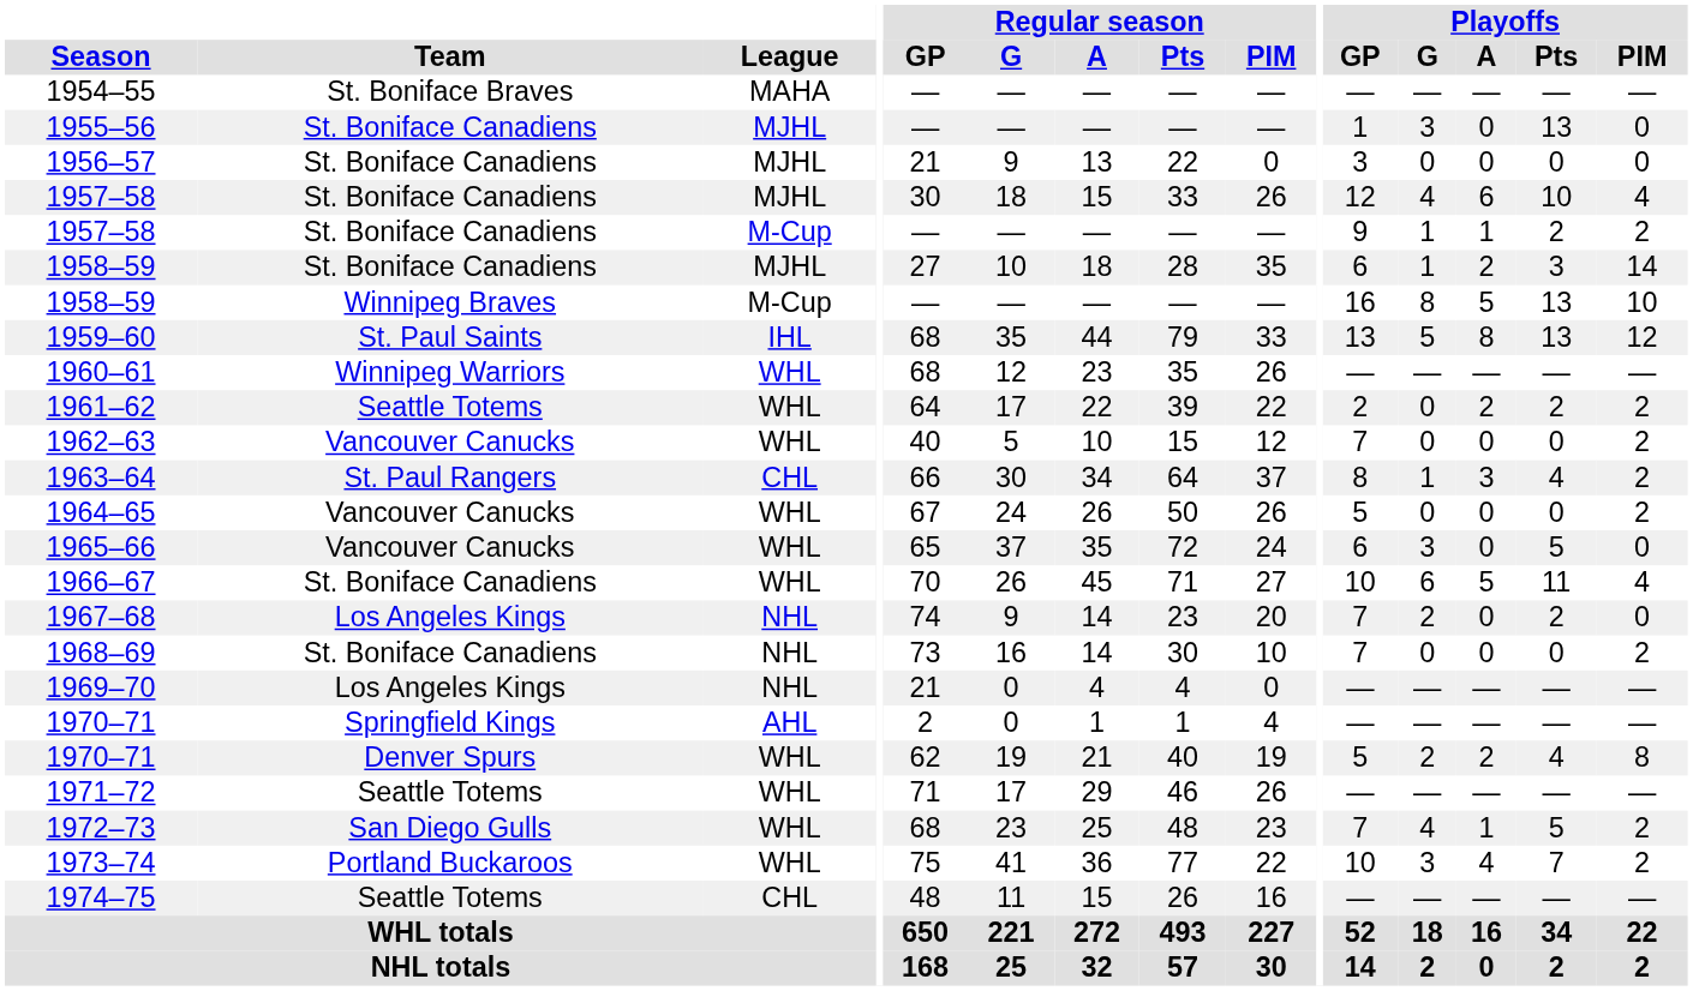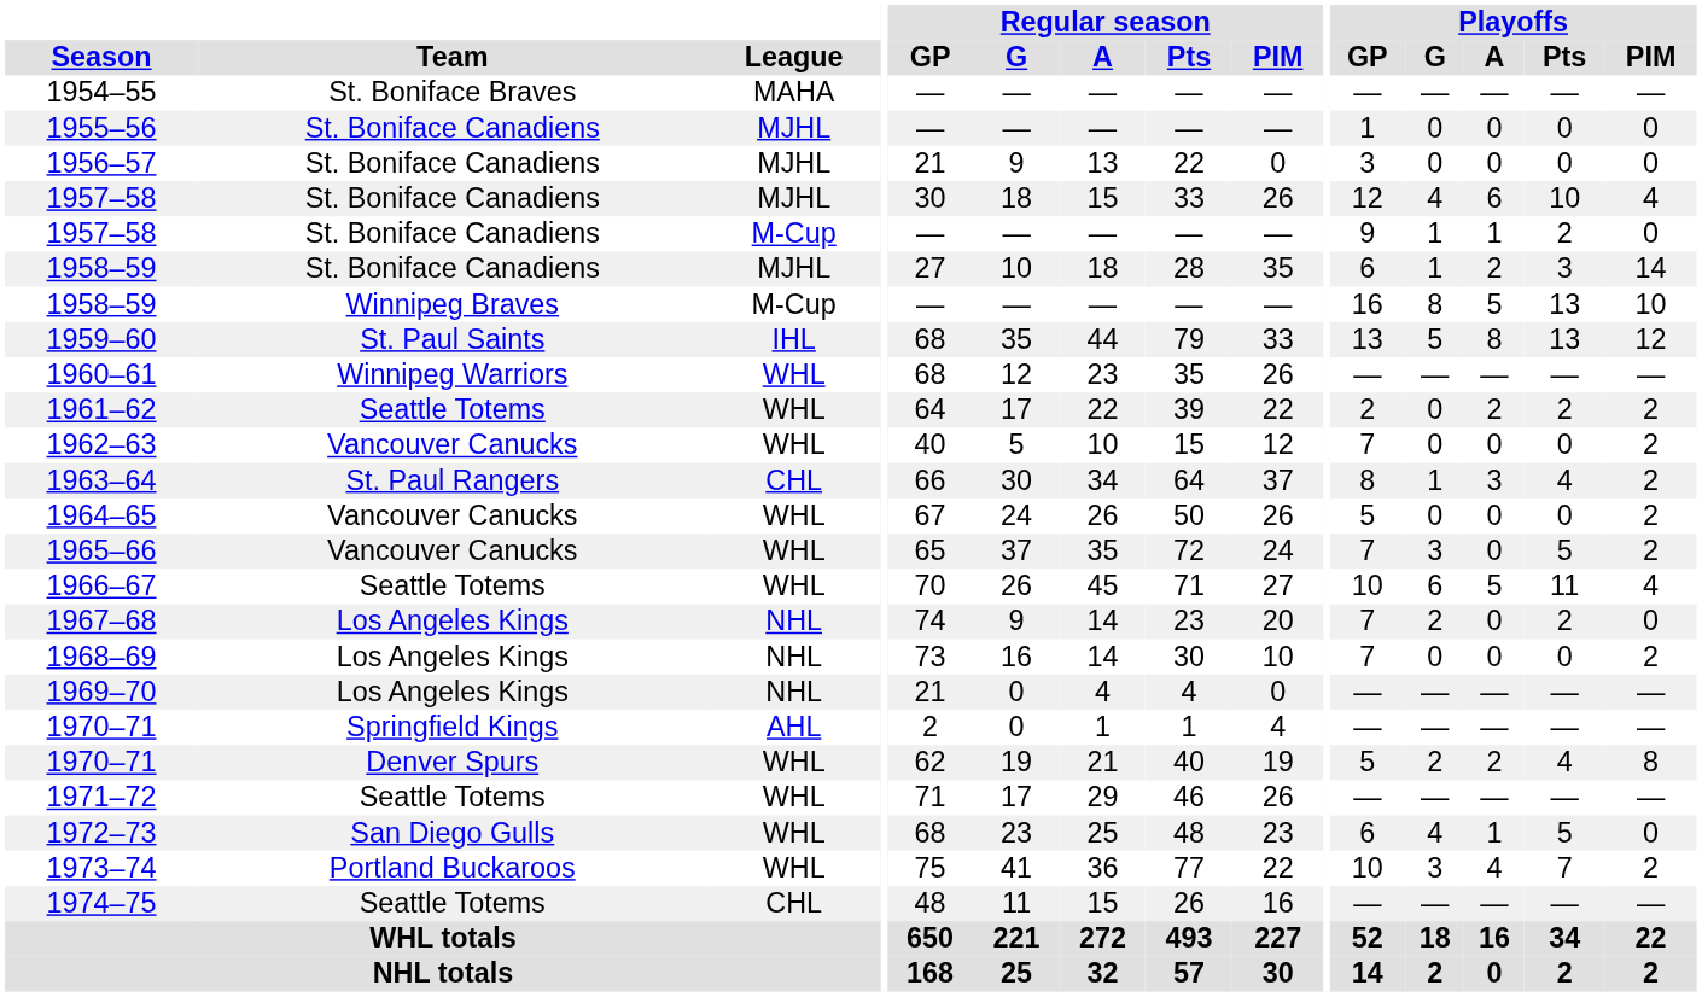 <table border="0" cellpadding="1" cellspacing="0" style="text-align:center; width:60em">
 <tr bgcolor="#e0e0e0">
 <th colspan="3" bgcolor="#ffffff"></th>
 <th rowspan="100" bgcolor="#ffffff"></th>
 <th colspan="5"><a href='#'>Regular season</a></th>
 <th rowspan="100" bgcolor="#ffffff"></th>
 <th colspan="5"><a href='#'>Playoffs</a></th>
 </tr>
 <tr bgcolor="#e0e0e0">
 <th><a href='#'>Season</a></th>
 <th>Team</th>
 <th>League</th>
 <th>GP</th>
 <th><a href='#'>G</a></th>
 <th><a href='#'>A</a></th>
 <th><a href='#'>Pts</a></th>
 <th><a href='#'>PIM</a></th>
 <th>GP</th>
 <th>G</th>
 <th>A</th>
 <th>Pts</th>
 <th>PIM</th>
 </tr>
 <tr>
 <td>1954–55</td>
 <td>St. Boniface Braves</td>
 <td>MAHA</td>
 <td>—</td>
 <td>—</td>
 <td>—</td>
 <td>—</td>
 <td>—</td>
 <td>—</td>
 <td>—</td>
 <td>—</td>
 <td>—</td>
 <td>—</td>
 </tr>
 <tr bgcolor="#f0f0f0">
 <td><a href='#'>1955–56</a></td>
 <td><a href='#'>St. Boniface Canadiens</a></td>
 <td><a href='#'>MJHL</a></td>
 <td>—</td>
 <td>—</td>
 <td>—</td>
 <td>—</td>
 <td>—</td>
 <td>1</td>
-<td>3</td>
 <td>0</td>
-<td>13</td>
+<td>0</td>
+<td>0</td>
 <td>0</td>
 </tr>
 <tr>
 <td><a href='#'>1956–57</a></td>
 <td>St. Boniface Canadiens</td>
 <td>MJHL</td>
 <td>21</td>
 <td>9</td>
 <td>13</td>
 <td>22</td>
 <td>0</td>
 <td>3</td>
 <td>0</td>
 <td>0</td>
 <td>0</td>
 <td>0</td>
 </tr>
 <tr bgcolor="#f0f0f0">
 <td><a href='#'>1957–58</a></td>
 <td>St. Boniface Canadiens</td>
 <td>MJHL</td>
 <td>30</td>
 <td>18</td>
 <td>15</td>
 <td>33</td>
 <td>26</td>
 <td>12</td>
 <td>4</td>
 <td>6</td>
 <td>10</td>
 <td>4</td>
 </tr>
 <tr>
 <td><a href='#'>1957–58</a></td>
 <td>St. Boniface Canadiens</td>
 <td><a href='#'>M-Cup</a></td>
 <td>—</td>
 <td>—</td>
 <td>—</td>
 <td>—</td>
 <td>—</td>
 <td>9</td>
 <td>1</td>
 <td>1</td>
 <td>2</td>
-<td>2</td>
+<td>0</td>
 </tr>
 <tr bgcolor="#f0f0f0">
 <td><a href='#'>1958–59</a></td>
 <td>St. Boniface Canadiens</td>
 <td>MJHL</td>
 <td>27</td>
 <td>10</td>
 <td>18</td>
 <td>28</td>
 <td>35</td>
 <td>6</td>
 <td>1</td>
 <td>2</td>
 <td>3</td>
 <td>14</td>
 </tr>
 <tr>
 <td><a href='#'>1958–59</a></td>
 <td><a href='#'>Winnipeg Braves</a></td>
 <td>M-Cup</td>
 <td>—</td>
 <td>—</td>
 <td>—</td>
 <td>—</td>
 <td>—</td>
 <td>16</td>
 <td>8</td>
 <td>5</td>
 <td>13</td>
 <td>10</td>
 </tr>
 <tr bgcolor="#f0f0f0">
 <td><a href='#'>1959–60</a></td>
 <td><a href='#'>St. Paul Saints</a></td>
 <td><a href='#'>IHL</a></td>
 <td>68</td>
 <td>35</td>
 <td>44</td>
 <td>79</td>
 <td>33</td>
 <td>13</td>
 <td>5</td>
 <td>8</td>
 <td>13</td>
 <td>12</td>
 </tr>
 <tr>
 <td><a href='#'>1960–61</a></td>
 <td><a href='#'>Winnipeg Warriors</a></td>
 <td><a href='#'>WHL</a></td>
 <td>68</td>
 <td>12</td>
 <td>23</td>
 <td>35</td>
 <td>26</td>
 <td>—</td>
 <td>—</td>
 <td>—</td>
 <td>—</td>
 <td>—</td>
 </tr>
 <tr bgcolor="#f0f0f0">
 <td><a href='#'>1961–62</a></td>
 <td><a href='#'>Seattle Totems</a></td>
 <td>WHL</td>
 <td>64</td>
 <td>17</td>
 <td>22</td>
 <td>39</td>
 <td>22</td>
 <td>2</td>
 <td>0</td>
 <td>2</td>
 <td>2</td>
 <td>2</td>
 </tr>
 <tr>
 <td><a href='#'>1962–63</a></td>
 <td><a href='#'>Vancouver Canucks</a></td>
 <td>WHL</td>
 <td>40</td>
 <td>5</td>
 <td>10</td>
 <td>15</td>
 <td>12</td>
 <td>7</td>
 <td>0</td>
 <td>0</td>
 <td>0</td>
 <td>2</td>
 </tr>
 <tr bgcolor="#f0f0f0">
 <td><a href='#'>1963–64</a></td>
 <td><a href='#'>St. Paul Rangers</a></td>
 <td><a href='#'>CHL</a></td>
 <td>66</td>
 <td>30</td>
 <td>34</td>
 <td>64</td>
 <td>37</td>
 <td>8</td>
 <td>1</td>
 <td>3</td>
 <td>4</td>
 <td>2</td>
 </tr>
 <tr>
 <td><a href='#'>1964–65</a></td>
 <td>Vancouver Canucks</td>
 <td>WHL</td>
 <td>67</td>
 <td>24</td>
 <td>26</td>
 <td>50</td>
 <td>26</td>
 <td>5</td>
 <td>0</td>
 <td>0</td>
 <td>0</td>
 <td>2</td>
 </tr>
 <tr bgcolor="#f0f0f0">
 <td><a href='#'>1965–66</a></td>
 <td>Vancouver Canucks</td>
 <td>WHL</td>
 <td>65</td>
 <td>37</td>
 <td>35</td>
 <td>72</td>
 <td>24</td>
-<td>6</td>
+<td>7</td>
 <td>3</td>
 <td>0</td>
 <td>5</td>
-<td>0</td>
+<td>2</td>
 </tr>
 <tr>
 <td><a href='#'>1966–67</a></td>
-<td>St. Boniface Canadiens</td>
+<td>Seattle Totems</td>
 <td>WHL</td>
 <td>70</td>
 <td>26</td>
 <td>45</td>
 <td>71</td>
 <td>27</td>
 <td>10</td>
 <td>6</td>
 <td>5</td>
 <td>11</td>
 <td>4</td>
 </tr>
 <tr bgcolor="#f0f0f0">
 <td><a href='#'>1967–68</a></td>
 <td><a href='#'>Los Angeles Kings</a></td>
 <td><a href='#'>NHL</a></td>
 <td>74</td>
 <td>9</td>
 <td>14</td>
 <td>23</td>
 <td>20</td>
 <td>7</td>
 <td>2</td>
 <td>0</td>
 <td>2</td>
 <td>0</td>
 </tr>
 <tr>
 <td><a href='#'>1968–69</a></td>
-<td>St. Boniface Canadiens</td>
+<td>Los Angeles Kings</td>
 <td>NHL</td>
 <td>73</td>
 <td>16</td>
 <td>14</td>
 <td>30</td>
 <td>10</td>
 <td>7</td>
 <td>0</td>
 <td>0</td>
 <td>0</td>
 <td>2</td>
 </tr>
 <tr bgcolor="#f0f0f0">
 <td><a href='#'>1969–70</a></td>
 <td>Los Angeles Kings</td>
 <td>NHL</td>
 <td>21</td>
 <td>0</td>
 <td>4</td>
 <td>4</td>
 <td>0</td>
 <td>—</td>
 <td>—</td>
 <td>—</td>
 <td>—</td>
 <td>—</td>
 </tr>
 <tr>
 <td><a href='#'>1970–71</a></td>
 <td><a href='#'>Springfield Kings</a></td>
 <td><a href='#'>AHL</a></td>
 <td>2</td>
 <td>0</td>
 <td>1</td>
 <td>1</td>
 <td>4</td>
 <td>—</td>
 <td>—</td>
 <td>—</td>
 <td>—</td>
 <td>—</td>
 </tr>
 <tr bgcolor="#f0f0f0">
 <td><a href='#'>1970–71</a></td>
 <td><a href='#'>Denver Spurs</a></td>
 <td>WHL</td>
 <td>62</td>
 <td>19</td>
 <td>21</td>
 <td>40</td>
 <td>19</td>
 <td>5</td>
 <td>2</td>
 <td>2</td>
 <td>4</td>
 <td>8</td>
 </tr>
 <tr>
 <td><a href='#'>1971–72</a></td>
 <td>Seattle Totems</td>
 <td>WHL</td>
 <td>71</td>
 <td>17</td>
 <td>29</td>
 <td>46</td>
 <td>26</td>
 <td>—</td>
 <td>—</td>
 <td>—</td>
 <td>—</td>
 <td>—</td>
 </tr>
 <tr bgcolor="#f0f0f0">
 <td><a href='#'>1972–73</a></td>
 <td><a href='#'>San Diego Gulls</a></td>
 <td>WHL</td>
 <td>68</td>
 <td>23</td>
 <td>25</td>
 <td>48</td>
 <td>23</td>
-<td>7</td>
+<td>6</td>
 <td>4</td>
 <td>1</td>
 <td>5</td>
-<td>2</td>
+<td>0</td>
 </tr>
 <tr>
 <td><a href='#'>1973–74</a></td>
 <td><a href='#'>Portland Buckaroos</a></td>
 <td>WHL</td>
 <td>75</td>
 <td>41</td>
 <td>36</td>
 <td>77</td>
 <td>22</td>
 <td>10</td>
 <td>3</td>
 <td>4</td>
 <td>7</td>
 <td>2</td>
 </tr>
 <tr bgcolor="#f0f0f0">
 <td><a href='#'>1974–75</a></td>
 <td>Seattle Totems</td>
 <td>CHL</td>
 <td>48</td>
 <td>11</td>
 <td>15</td>
 <td>26</td>
 <td>16</td>
 <td>—</td>
 <td>—</td>
 <td>—</td>
 <td>—</td>
 <td>—</td>
 </tr>
 <tr bgcolor="#e0e0e0">
 <th colspan="3">WHL totals</th>
 <th>650</th>
 <th>221</th>
 <th>272</th>
 <th>493</th>
 <th>227</th>
 <th>52</th>
 <th>18</th>
 <th>16</th>
 <th>34</th>
 <th>22</th>
 </tr>
 <tr bgcolor="#e0e0e0">
 <th colspan="3">NHL totals</th>
 <th>168</th>
 <th>25</th>
 <th>32</th>
 <th>57</th>
 <th>30</th>
 <th>14</th>
 <th>2</th>
 <th>0</th>
 <th>2</th>
 <th>2</th>
 </tr>
 </table>
